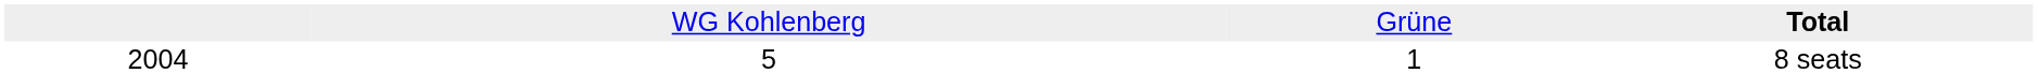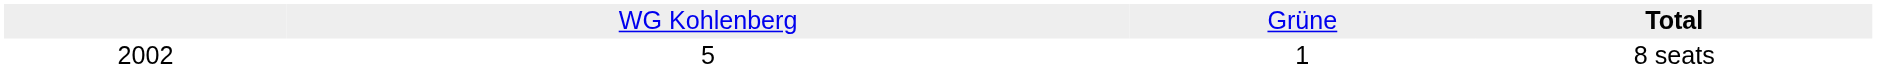 <table border="0" cellpadding="2" cellspacing="0" width="60%">
 <tr bgcolor="#eeeeee" align="center">
 <td></td>
 <td><a href='#'>WG Kohlenberg</a></td>
 <td><a href='#'>Grüne</a></td>
 <td><strong>Total</strong></td>
 </tr>
 <tr align="center">
-<td>2004</td>
+<td>2002</td>
 <td>5</td>
 <td>1</td>
 <td>8 seats</td>
 </tr>
 </table>
